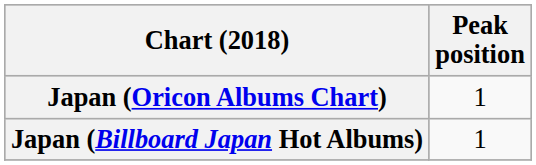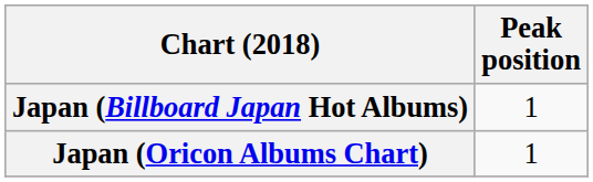 <table class="wikitable plainrowheaders sortable" style="text-align:center">
 <tr>
 <th scope="col">Chart (2018)</th>
 <th scope="col">Peak<br>position</th>
 </tr>
 <tr>
+<th scope="row">Japan (<em><a href='#'>Billboard Japan</a></em> Hot Albums)</th>
+<td>1</td>
+</tr>
+<tr>
 <th scope="row">Japan (<a href='#'>Oricon Albums Chart</a>)</th>
 <td>1</td>
 </tr>
-<tr>
-<th scope="row">Japan (<em><a href='#'>Billboard Japan</a></em> Hot Albums)</th>
-<td>1</td>
-</tr>
 </table>
